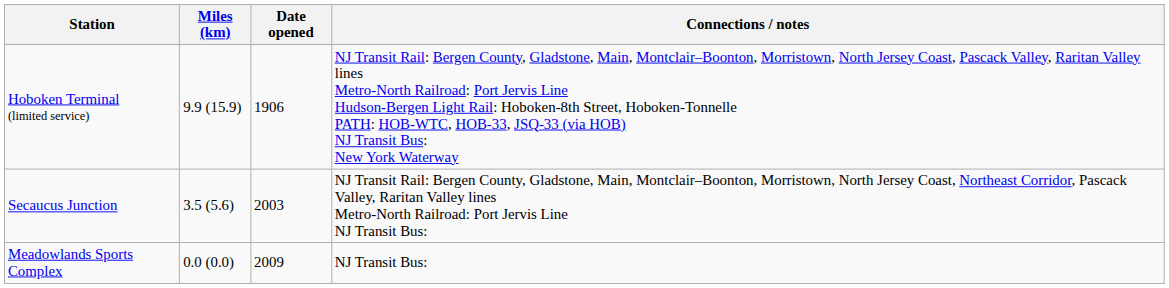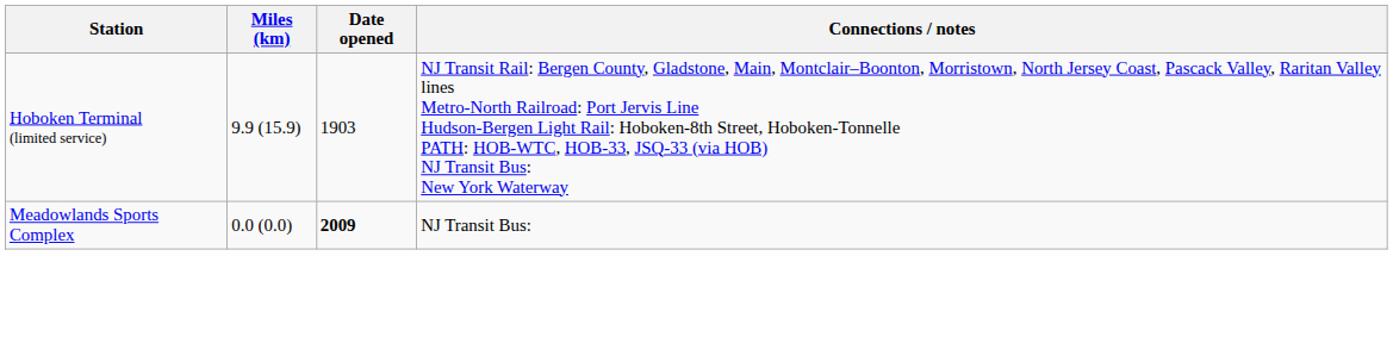 <table class="wikitable">
 <tr>
 <th>Station</th>
 <th><a href='#'>Miles (km)</a></th>
 <th>Date opened</th>
 <th>Connections / notes</th>
 </tr>
 <tr>
 <td><a href='#'>Hoboken Terminal</a> <br><small>(limited service)</small></td>
 <td>9.9 (15.9)</td>
-<td>1906</td>
+<td>1903</td>
 <td><a href='#'>NJ Transit Rail</a>: <a href='#'>Bergen County</a>, <a href='#'>Gladstone</a>, <a href='#'>Main</a>, <a href='#'>Montclair–Boonton</a>, <a href='#'>Morristown</a>, <a href='#'>North Jersey Coast</a>, <a href='#'>Pascack Valley</a>, <a href='#'>Raritan Valley</a> lines<br><a href='#'>Metro-North Railroad</a>: <a href='#'>Port Jervis Line</a><br><a href='#'>Hudson-Bergen Light Rail</a>: Hoboken-8th Street, Hoboken-Tonnelle<br><a href='#'>PATH</a>: <a href='#'>HOB-WTC</a>, <a href='#'>HOB-33</a>, <a href='#'>JSQ-33 (via HOB)</a><br><a href='#'>NJ Transit Bus</a>: <br><a href='#'>New York Waterway</a></td>
-</tr>
-<tr>
-<td><a href='#'>Secaucus Junction</a> </td>
-<td>3.5 (5.6)</td>
-<td>2003</td>
-<td>NJ Transit Rail: Bergen County, Gladstone, Main, Montclair–Boonton, Morristown, North Jersey Coast, <a href='#'>Northeast Corridor</a>, Pascack Valley, Raritan Valley lines<br>Metro-North Railroad: Port Jervis Line<br>NJ Transit Bus: </td>
 </tr>
 <tr>
 <td><a href='#'>Meadowlands Sports Complex</a> </td>
 <td>0.0 (0.0)</td>
-<td>2009</td>
+<td><strong>2009</strong></td>
 <td>NJ Transit Bus: </td>
 </tr>
 </table>
